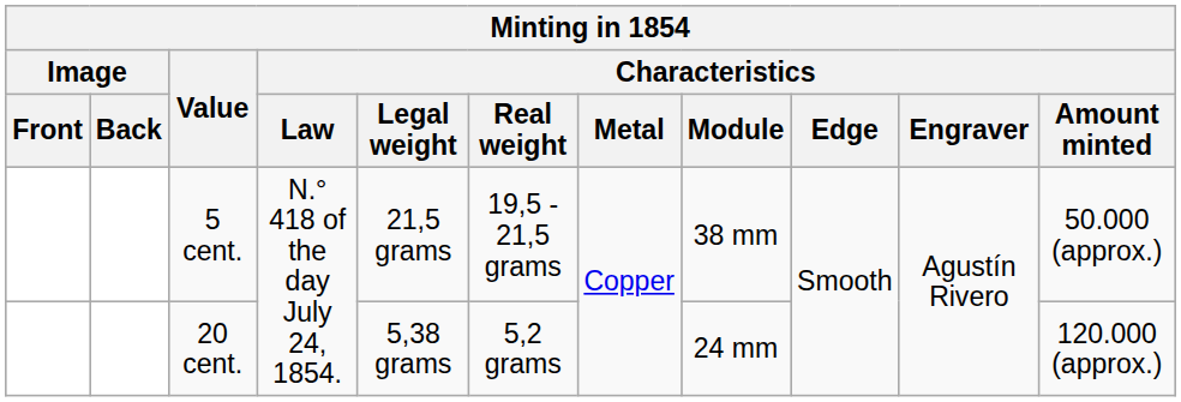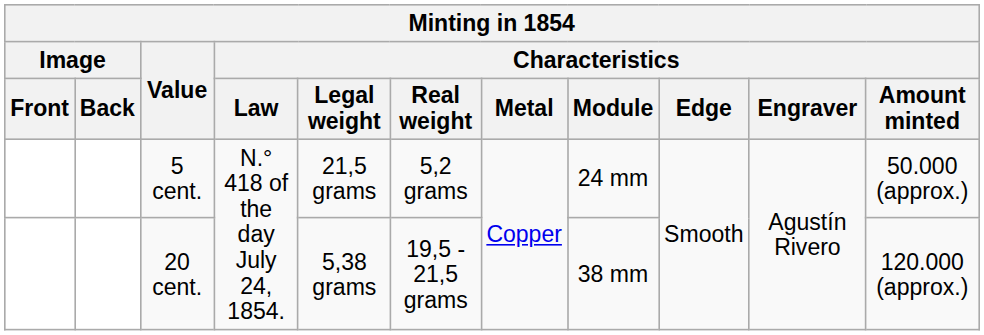 <table class="wikitable" align="center" style="font-size: 90%">
 <tr>
 <th colspan="11"><strong>Minting in 1854</strong></th>
 </tr>
 <tr>
 <th colspan="2">Image</th>
 <th rowspan="2">Value</th>
 <th colspan="8">Characteristics</th>
 </tr>
 <tr>
 <th>Front</th>
 <th>Back</th>
 <th>Law</th>
 <th>Legal weight</th>
 <th>Real weight</th>
 <th>Metal</th>
 <th>Module</th>
 <th>Edge</th>
 <th>Engraver</th>
 <th>Amount minted</th>
 </tr>
 <tr>
 <td align="center" bgcolor="#FFFFFF"></td>
 <td align="center" bgcolor="#FFFFFF"></td>
 <td style="text-align: center;">5 cent.</td>
 <td rowspan="2" style="text-align: center;">N.° 418 of the day<br>July 24, 1854.</td>
 <td style="text-align: center;">21,5<br>grams</td>
-<td style="text-align: center;">19,5 - 21,5<br>grams</td>
+<td style="text-align: center;">5,2<br>grams</td>
 <td rowspan="2" style="text-align: center;"><a href='#'>Copper</a></td>
-<td style="text-align: center;">38 mm</td>
+<td style="text-align: center;">24 mm</td>
 <td rowspan="2" style="text-align: center;">Smooth</td>
 <td rowspan="2" style="text-align: center;">Agustín Rivero</td>
 <td style="text-align: center;">50.000<br>(approx.)</td>
 </tr>
 <tr>
 <td align="center" bgcolor="#FFFFFF"></td>
 <td align="center" bgcolor="#FFFFFF"></td>
 <td style="text-align: center;">20 cent.</td>
 <td style="text-align: center;">5,38<br>grams</td>
-<td style="text-align: center;">5,2<br>grams</td>
-<td style="text-align: center;">24 mm</td>
+<td style="text-align: center;">19,5 - 21,5<br>grams</td>
+<td style="text-align: center;">38 mm</td>
 <td style="text-align: center;">120.000<br>(approx.)</td>
 </tr>
 </table>
